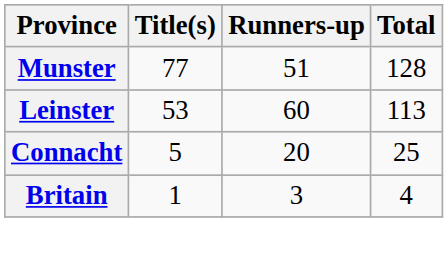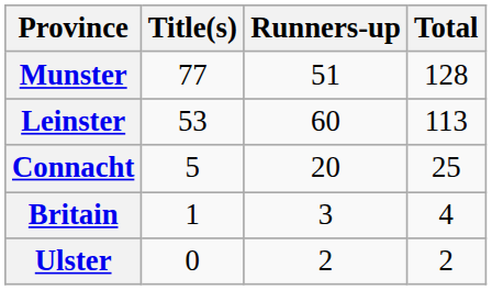 <table class="wikitable plainrowheaders sortable" style="text-align:center">
 <tr>
 <th scope="col">Province</th>
 <th>Title(s)</th>
 <th scope="col">Runners-up</th>
 <th class="unsortable" scope="col">Total</th>
 </tr>
 <tr>
 <th scope="row"> <a href='#'>Munster</a></th>
 <td>77</td>
 <td>51</td>
 <td>128</td>
 </tr>
 <tr>
 <th scope="row"> <a href='#'>Leinster</a></th>
 <td>53</td>
 <td>60</td>
 <td>113</td>
 </tr>
 <tr>
 <th scope="row"> <a href='#'>Connacht</a></th>
 <td>5</td>
 <td>20</td>
 <td>25</td>
 </tr>
 <tr>
 <th scope="row"> <a href='#'>Britain</a></th>
 <td>1</td>
 <td>3</td>
 <td>4</td>
 </tr>
+<tr>
+<th scope="row"> <a href='#'>Ulster</a></th>
+<td>0</td>
+<td>2</td>
+<td>2</td>
+</tr>
 </table>
